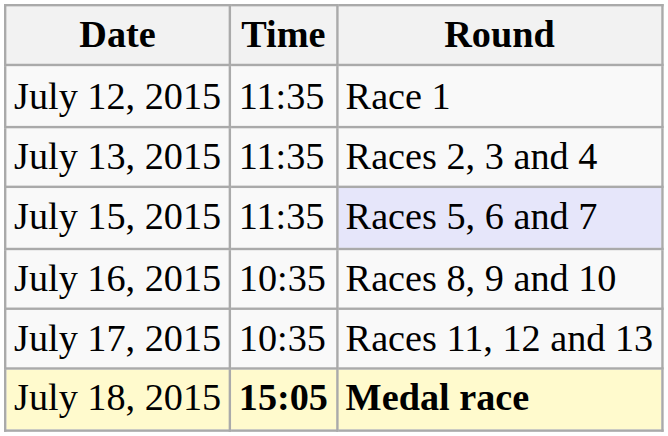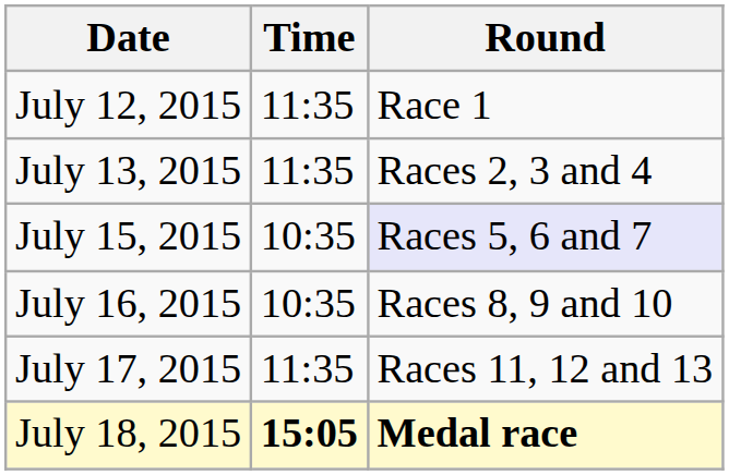 <table class="wikitable">
 <tr>
 <th>Date</th>
 <th>Time</th>
 <th>Round</th>
 </tr>
 <tr>
 <td>July 12, 2015</td>
 <td>11:35</td>
 <td>Race 1</td>
 </tr>
 <tr>
 <td>July 13, 2015</td>
 <td>11:35</td>
 <td>Races 2, 3 and 4</td>
 </tr>
 <tr>
 <td>July 15, 2015</td>
-<td>11:35</td>
+<td>10:35</td>
 <td style="background: lavender;">Races 5, 6 and 7</td>
 </tr>
 <tr>
 <td>July 16, 2015</td>
 <td>10:35</td>
 <td>Races 8, 9 and 10</td>
 </tr>
 <tr>
 <td>July 17, 2015</td>
-<td>10:35</td>
+<td>11:35</td>
 <td>Races 11, 12 and 13</td>
 </tr>
 <tr style=background:lemonchiffon>
 <td>July 18, 2015</td>
 <td><strong>15:05</strong></td>
 <td><strong>Medal race</strong></td>
 </tr>
 </table>
